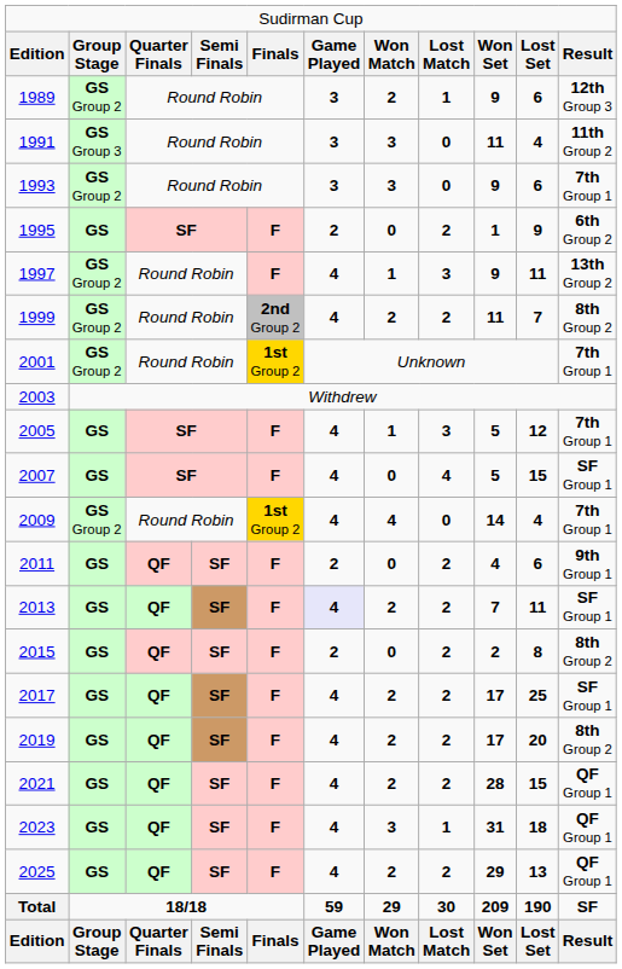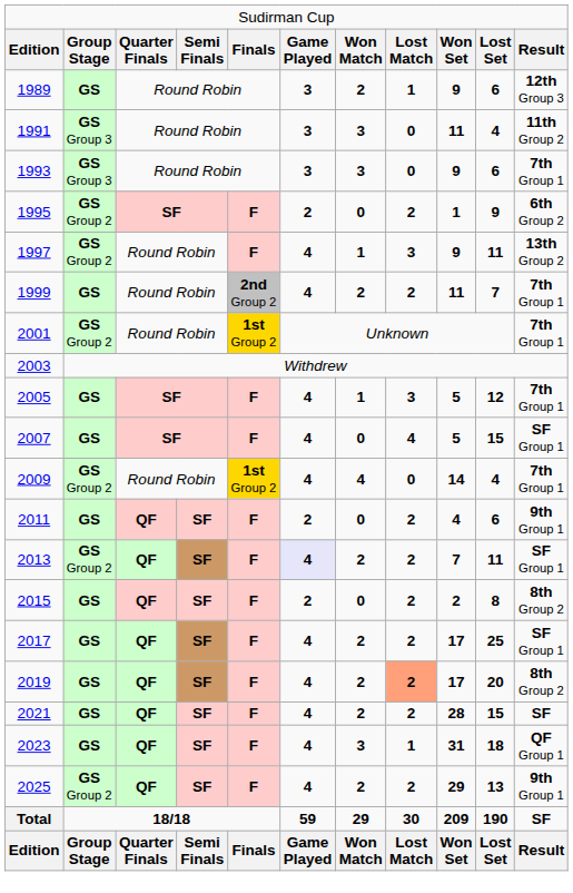 <table class="wikitable" style="text-align: center; font-size:90%;">
 <tr>
 <td colspan=25>Sudirman Cup</td>
 </tr>
 <tr>
 <th>Edition</th>
 <th>Group<br>Stage</th>
 <th>Quarter<br>Finals</th>
 <th>Semi<br>Finals</th>
 <th>Finals</th>
 <th>Game<br>Played</th>
 <th>Won<br>Match</th>
 <th>Lost<br>Match</th>
 <th>Won<br>Set</th>
 <th>Lost<br>Set</th>
 <th>Result</th>
 </tr>
 <tr>
 <td><a href='#'>1989</a></td>
-<td style="background:#ccffcc;"><strong>GS</strong><br><small>Group 2</small></td>
+<td style="background:#ccffcc;"><strong>GS</strong></td>
 <td colspan=3><em>Round Robin</em></td>
 <td><strong>3</strong></td>
 <td><strong>2</strong></td>
 <td><strong>1</strong></td>
 <td><strong>9</strong></td>
 <td><strong>6</strong></td>
 <td><strong>12th</strong><br> <small>Group 3</small></td>
 </tr>
 <tr>
 <td><a href='#'>1991</a></td>
 <td style="background:#ccffcc;"><strong>GS</strong><br><small>Group 3</small></td>
 <td colspan=3><em>Round Robin</em></td>
 <td><strong>3</strong></td>
 <td><strong>3</strong></td>
 <td><strong>0</strong></td>
 <td><strong>11</strong></td>
 <td><strong>4</strong></td>
 <td><strong>11th</strong><br> <small>Group 2</small></td>
 </tr>
 <tr>
 <td><a href='#'>1993</a></td>
-<td style="background:#ccffcc;"><strong>GS</strong><br> <small>Group 2</small></td>
+<td style="background:#ccffcc;"><strong>GS</strong><br><small>Group 3</small></td>
 <td colspan=3><em>Round Robin</em></td>
 <td><strong>3</strong></td>
 <td><strong>3</strong></td>
 <td><strong>0</strong></td>
 <td><strong>9</strong></td>
 <td><strong>6</strong></td>
 <td><strong>7th</strong><br> <small>Group 1</small></td>
 </tr>
 <tr>
 <td><a href='#'>1995</a></td>
-<td style="background:#ccffcc;"><strong>GS</strong></td>
+<td style="background:#ccffcc;"><strong>GS</strong><br><small>Group 2</small></td>
 <td colspan=2 style="background:#ffcccc;"><strong>SF</strong></td>
 <td style="background:#ffcccc;"><strong>F</strong></td>
 <td><strong>2</strong></td>
 <td><strong>0</strong></td>
 <td><strong>2</strong></td>
 <td><strong>1</strong></td>
 <td><strong>9</strong></td>
 <td><strong>6th</strong><br> <small>Group 2</small></td>
 </tr>
 <tr>
 <td><a href='#'>1997</a></td>
 <td style="background:#ccffcc;"><strong>GS</strong><br><small>Group 2</small></td>
 <td colspan=2><em>Round Robin</em></td>
 <td style="background:#ffcccc;"><strong>F</strong></td>
 <td><strong>4</strong></td>
 <td><strong>1</strong></td>
 <td><strong>3</strong></td>
 <td><strong>9</strong></td>
 <td><strong>11</strong></td>
 <td><strong>13th</strong><br> <small>Group 2</small></td>
 </tr>
 <tr>
 <td><a href='#'>1999</a></td>
-<td style="background:#ccffcc;"><strong>GS</strong><br><small>Group 2</small></td>
+<td style="background:#ccffcc;"><strong>GS</strong></td>
 <td colspan=2><em>Round Robin</em></td>
 <td style="background:silver;"><strong>2nd</strong><br><small>Group 2</small></td>
 <td><strong>4</strong></td>
 <td><strong>2</strong></td>
 <td><strong>2</strong></td>
 <td><strong>11</strong></td>
 <td><strong>7</strong></td>
-<td><strong>8th</strong><br> <small>Group 2</small></td>
+<td><strong>7th</strong><br> <small>Group 1</small></td>
 </tr>
 <tr>
 <td><a href='#'>2001</a></td>
 <td style="background:#ccffcc;"><strong>GS</strong><br><small>Group 2</small></td>
 <td colspan=2><em>Round Robin</em></td>
 <td style="background:gold;"><strong>1st</strong><br><small>Group 2</small></td>
 <td colspan=5><em>Unknown</em></td>
 <td><strong>7th</strong><br> <small>Group 1</small></td>
 </tr>
 <tr>
 <td><a href='#'>2003</a></td>
 <td colspan=10><em>Withdrew</em></td>
 </tr>
 <tr>
 <td><a href='#'>2005</a></td>
 <td style="background:#ccffcc;"><strong>GS</strong></td>
 <td colspan=2 style="background:#ffcccc;"><strong>SF</strong></td>
 <td style="background:#ffcccc;"><strong>F</strong></td>
 <td><strong>4</strong></td>
 <td><strong>1</strong></td>
 <td><strong>3</strong></td>
 <td><strong>5</strong></td>
 <td><strong>12</strong></td>
 <td><strong>7th</strong><br> <small>Group 1</small></td>
 </tr>
 <tr>
 <td><a href='#'>2007</a></td>
 <td style="background:#ccffcc;"><strong>GS</strong></td>
 <td colspan=2 style="background:#ffcccc;"><strong>SF</strong></td>
 <td style="background:#ffcccc;"><strong>F</strong></td>
 <td><strong>4</strong></td>
 <td><strong>0</strong></td>
 <td><strong>4</strong></td>
 <td><strong>5</strong></td>
 <td><strong>15</strong></td>
 <td><strong> SF</strong><br> <small>Group 1</small></td>
 </tr>
 <tr>
 <td><a href='#'>2009</a></td>
 <td style="background:#ccffcc;"><strong>GS</strong><br><small>Group 2</small></td>
 <td colspan=2><em>Round Robin</em></td>
 <td style="background:gold;"><strong>1st</strong><br><small>Group 2</small></td>
 <td><strong>4</strong></td>
 <td><strong>4</strong></td>
 <td><strong>0</strong></td>
 <td><strong>14</strong></td>
 <td><strong>4</strong></td>
 <td><strong>7th</strong><br> <small>Group 1</small></td>
 </tr>
 <tr>
 <td><a href='#'>2011</a></td>
 <td style="background:#ccffcc;"><strong>GS</strong></td>
 <td style="background:#ffcccc;"><strong>QF</strong></td>
 <td style="background:#ffcccc;"><strong>SF</strong></td>
 <td style="background:#ffcccc;"><strong>F</strong></td>
 <td><strong>2</strong></td>
 <td><strong>0</strong></td>
 <td><strong>2</strong></td>
 <td><strong>4</strong></td>
 <td><strong>6</strong></td>
 <td><strong>9th</strong><br> <small>Group 1</small></td>
 </tr>
 <tr>
 <td><a href='#'>2013</a></td>
-<td style="background:#ccffcc;"><strong>GS</strong></td>
+<td style="background:#ccffcc;"><strong>GS</strong><br><small>Group 2</small></td>
 <td style="background:#ccffcc;"><strong>QF</strong></td>
 <td style="background:#CC9966;"><strong>SF</strong></td>
 <td style="background:#ffcccc;"><strong>F</strong></td>
 <td style="background: lavender;"><strong>4</strong></td>
 <td><strong>2</strong></td>
 <td><strong>2</strong></td>
 <td><strong>7</strong></td>
 <td><strong>11</strong></td>
 <td><strong> SF</strong><br> <small>Group 1</small></td>
 </tr>
 <tr>
 <td><a href='#'>2015</a></td>
 <td style="background:#ccffcc;"><strong>GS</strong></td>
 <td style="background:#ffcccc;"><strong>QF</strong></td>
 <td style="background:#ffcccc;"><strong>SF</strong></td>
 <td style="background:#ffcccc;"><strong>F</strong></td>
 <td><strong>2</strong></td>
 <td><strong>0</strong></td>
 <td><strong>2</strong></td>
 <td><strong>2</strong></td>
 <td><strong>8</strong></td>
 <td><strong>8th</strong><br> <small>Group 2</small></td>
 </tr>
 <tr>
 <td><a href='#'>2017</a></td>
 <td style="background:#ccffcc;"><strong>GS</strong></td>
 <td style="background:#ccffcc;"><strong>QF</strong></td>
 <td style="background:#CC9966;"><strong>SF</strong></td>
 <td style="background:#ffcccc;"><strong>F</strong></td>
 <td><strong>4</strong></td>
 <td><strong>2</strong></td>
 <td><strong>2</strong></td>
 <td><strong>17</strong></td>
 <td><strong>25</strong></td>
 <td><strong> SF</strong><br> <small>Group 1</small></td>
 </tr>
 <tr>
 <td><a href='#'>2019</a></td>
 <td style="background:#ccffcc;"><strong>GS</strong></td>
 <td style="background:#ccffcc;"><strong>QF</strong></td>
 <td style="background:#CC9966;"><strong>SF</strong></td>
 <td style="background:#ffcccc;"><strong>F</strong></td>
 <td><strong>4</strong></td>
 <td><strong>2</strong></td>
-<td><strong>2</strong></td>
+<td style="background: lightsalmon;"><strong>2</strong></td>
 <td><strong>17</strong></td>
 <td><strong>20</strong></td>
 <td><strong>8th</strong><br> <small>Group 2</small></td>
 </tr>
 <tr>
 <td><a href='#'>2021</a></td>
 <td style="background:#ccffcc;"><strong>GS</strong></td>
 <td style="background:#ccffcc;"><strong>QF</strong></td>
 <td style="background:#ffcccc;"><strong>SF</strong></td>
 <td style="background:#ffcccc;"><strong>F</strong></td>
 <td><strong>4</strong></td>
 <td><strong>2</strong></td>
 <td><strong>2</strong></td>
 <td><strong>28</strong></td>
 <td><strong>15</strong></td>
-<td><strong>QF</strong> <br> <small>Group 1</small></td>
+<td><strong> SF</strong></td>
 </tr>
 <tr>
 <td><a href='#'>2023</a></td>
 <td style="background:#ccffcc;"><strong>GS</strong></td>
 <td style="background:#ccffcc;"><strong>QF</strong></td>
 <td style="background:#ffcccc;"><strong>SF</strong></td>
 <td style="background:#ffcccc;"><strong>F</strong></td>
 <td><strong>4</strong></td>
 <td><strong>3</strong></td>
 <td><strong>1</strong></td>
 <td><strong>31</strong></td>
 <td><strong>18</strong></td>
 <td><strong>QF</strong> <br> <small>Group 1</small></td>
 </tr>
 <tr>
 <td><a href='#'>2025</a></td>
-<td style="background:#ccffcc;"><strong>GS</strong></td>
+<td style="background:#ccffcc;"><strong>GS</strong><br><small>Group 2</small></td>
 <td style="background:#ccffcc;"><strong>QF</strong></td>
 <td style="background:#ffcccc;"><strong>SF</strong></td>
 <td style="background:#ffcccc;"><strong>F</strong></td>
 <td><strong>4</strong></td>
 <td><strong>2</strong></td>
 <td><strong>2</strong></td>
 <td><strong>29</strong></td>
 <td><strong>13</strong></td>
-<td><strong>QF</strong> <br> <small>Group 1</small></td>
+<td><strong>9th</strong><br> <small>Group 1</small></td>
 </tr>
 <tr>
 <th>Total</th>
 <td colspan=4><strong>18/18</strong></td>
 <td><strong>59</strong></td>
 <td><strong>29</strong></td>
 <td><strong>30</strong></td>
 <td><strong>209</strong></td>
 <td><strong>190</strong></td>
 <td><strong> SF</strong></td>
 </tr>
 <tr>
 <th>Edition</th>
 <th>Group<br>Stage</th>
 <th>Quarter<br>Finals</th>
 <th>Semi<br>Finals</th>
 <th>Finals</th>
 <th>Game<br>Played</th>
 <th>Won<br>Match</th>
 <th>Lost<br>Match</th>
 <th>Won<br>Set</th>
 <th>Lost<br>Set</th>
 <th>Result</th>
 </tr>
 </table>
